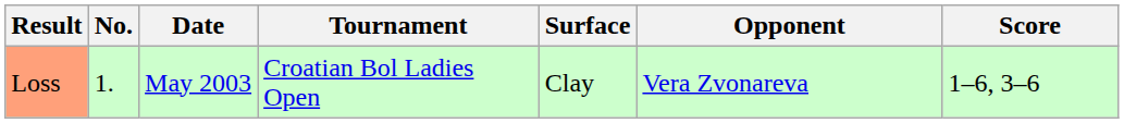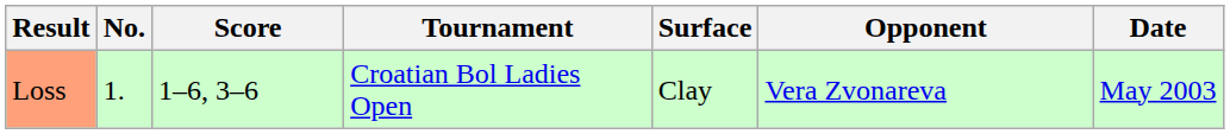 <table class="wikitable">
 <tr>
 <th>Result</th>
 <th>No.</th>
-<th>Date</th>
+<th width=100>Score</th>
 <th width=165>Tournament</th>
 <th width=50>Surface</th>
 <th width=180>Opponent</th>
-<th width=100>Score</th>
+<th>Date</th>
 </tr>
 <tr bgcolor="#CCFFCC">
 <td style="background:#ffa07a;">Loss</td>
 <td>1.</td>
-<td><a href='#'>May 2003</a></td>
+<td>1–6, 3–6</td>
 <td><a href='#'>Croatian Bol Ladies Open</a></td>
 <td>Clay</td>
 <td> <a href='#'>Vera Zvonareva</a></td>
-<td>1–6, 3–6</td>
+<td><a href='#'>May 2003</a></td>
 </tr>
 </table>
